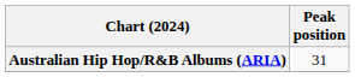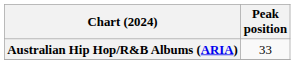 <table class="wikitable sortable plainrowheaders" style="text-align:center">
 <tr>
 <th scope="col">Chart (2024)</th>
 <th scope="col">Peak<br>position</th>
 </tr>
 <tr>
 <th scope="row">Australian Hip Hop/R&B Albums (<a href='#'>ARIA</a>)</th>
-<td>31</td>
+<td>33</td>
 </tr>
 <tr>
 </tr>
 <tr>
 </tr>
 <tr>
 </tr>
 <tr>
 </tr>
 <tr>
 </tr>
 <tr>
 </tr>
 <tr>
 </tr>
 <tr>
 </tr>
 </table>
